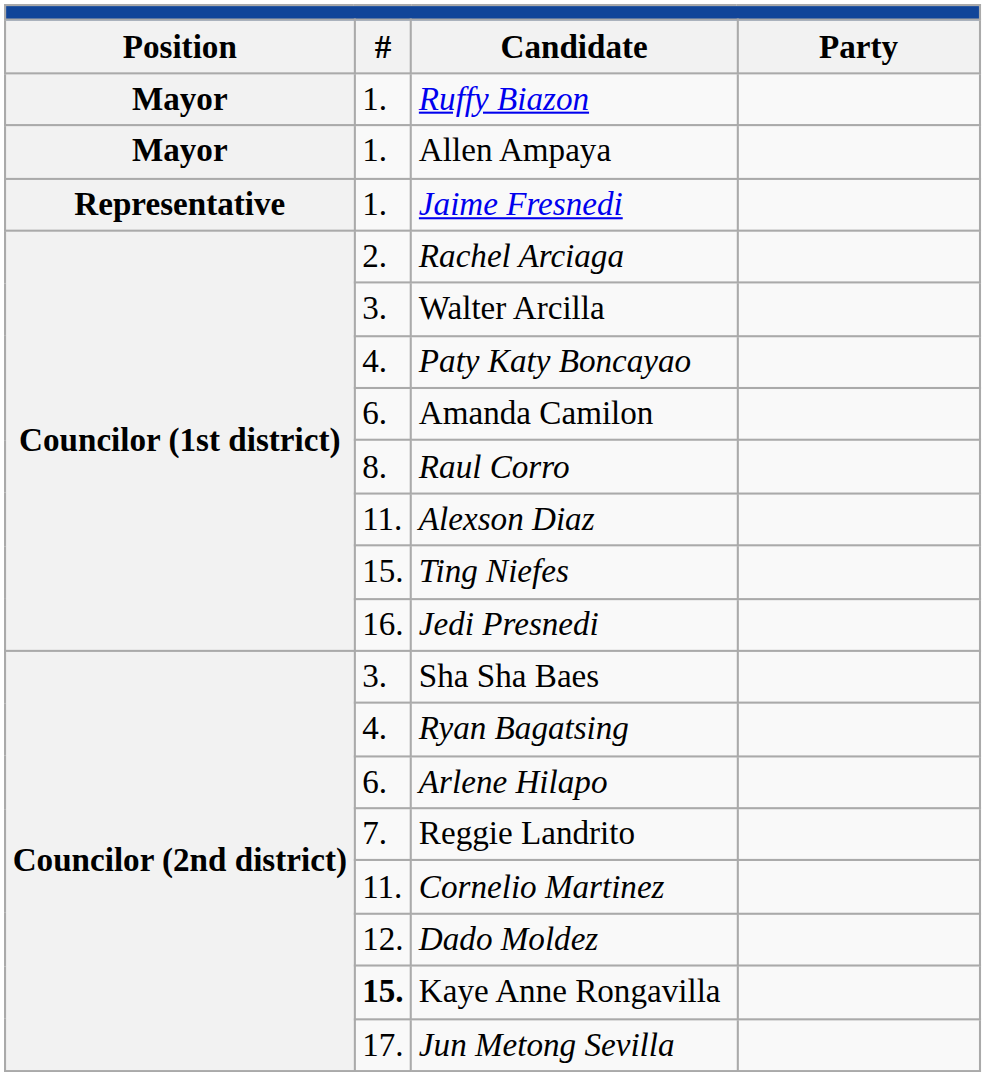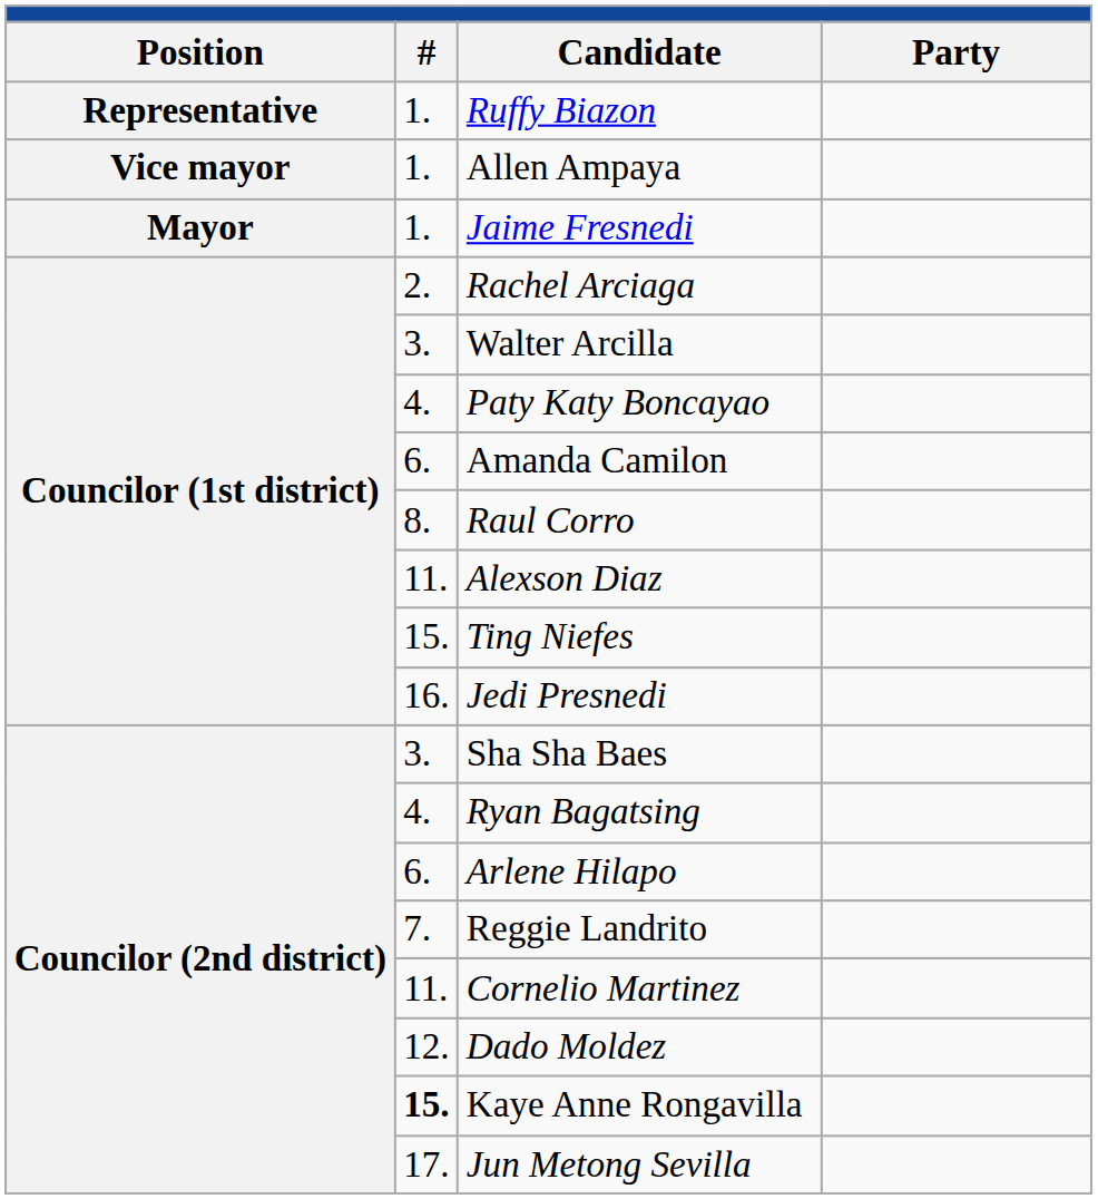 <table class="wikitable plainrowheaders" style=font-size:90%">
 <tr>
 <td colspan="5" bgcolor="#114599"></td>
 </tr>
 <tr>
 <th>Position</th>
 <th>#</th>
 <th width=150px>Candidate</th>
 <th colspan="2" width="110px">Party</th>
 </tr>
 <tr>
-<th scope="row">Mayor</th>
+<th scope="row">Representative</th>
 <td>1.</td>
 <td><em><a href='#'>Ruffy Biazon</a></em></td>
 <td></td>
 </tr>
 <tr>
-<th scope="row">Mayor</th>
+<th scope="row">Vice mayor</th>
 <td>1.</td>
 <td>Allen Ampaya</td>
 <td></td>
 </tr>
 <tr>
-<th scope="row">Representative</th>
+<th scope="row">Mayor</th>
 <td>1.</td>
 <td><em><a href='#'>Jaime Fresnedi</a></em></td>
 <td></td>
 </tr>
 <tr>
 <th scope="row" rowspan="8">Councilor (1st district)</th>
 <td>2.</td>
 <td><em>Rachel Arciaga</em></td>
 <td></td>
 </tr>
 <tr>
 <td>3.</td>
 <td>Walter Arcilla</td>
 <td></td>
 </tr>
 <tr>
 <td>4.</td>
 <td><em>Paty Katy Boncayao</em></td>
 <td></td>
 </tr>
 <tr>
 <td>6.</td>
 <td>Amanda Camilon</td>
 <td></td>
 </tr>
 <tr>
 <td>8.</td>
 <td><em>Raul Corro</em></td>
 <td></td>
 </tr>
 <tr>
 <td>11.</td>
 <td><em>Alexson Diaz</em></td>
 <td></td>
 </tr>
 <tr>
 <td>15.</td>
 <td><em>Ting Niefes</em></td>
 <td></td>
 </tr>
 <tr>
 <td>16.</td>
 <td><em>Jedi Presnedi</em></td>
 <td></td>
 </tr>
 <tr>
 <th scope="row" rowspan="8">Councilor (2nd district)</th>
 <td>3.</td>
 <td>Sha Sha Baes</td>
 <td></td>
 </tr>
 <tr>
 <td>4.</td>
 <td><em>Ryan Bagatsing</em></td>
 <td></td>
 </tr>
 <tr>
 <td>6.</td>
 <td><em>Arlene Hilapo</em></td>
 <td></td>
 </tr>
 <tr>
 <td>7.</td>
 <td>Reggie Landrito</td>
 <td></td>
 </tr>
 <tr>
 <td>11.</td>
 <td><em>Cornelio Martinez</em></td>
 <td></td>
 </tr>
 <tr>
 <td>12.</td>
 <td><em>Dado Moldez</em></td>
 <td></td>
 </tr>
 <tr>
 <td><strong>15.</strong></td>
 <td>Kaye Anne Rongavilla</td>
 <td></td>
 </tr>
 <tr>
 <td>17.</td>
 <td><em>Jun Metong Sevilla</em></td>
 <td></td>
 </tr>
 </table>
